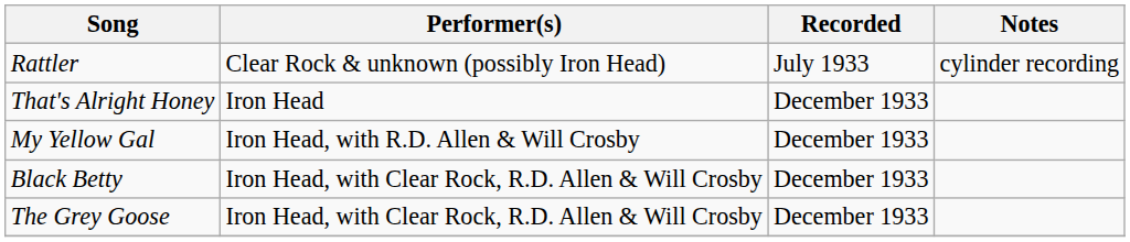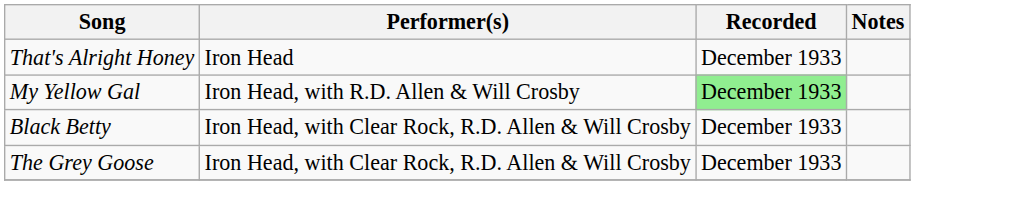 <table class="wikitable">
 <tr>
 <th>Song</th>
 <th>Performer(s)</th>
 <th>Recorded</th>
 <th>Notes</th>
-</tr>
-<tr>
-<td><em>Rattler</em></td>
-<td>Clear Rock & unknown (possibly Iron Head)</td>
-<td>July 1933</td>
-<td>cylinder recording</td>
 </tr>
 <tr>
 <td><em>That's Alright Honey</em></td>
 <td>Iron Head</td>
 <td>December 1933</td>
 <td></td>
 </tr>
 <tr>
 <td><em>My Yellow Gal</em></td>
 <td>Iron Head, with R.D. Allen & Will Crosby</td>
-<td>December 1933</td>
+<td style="background: lightgreen;">December 1933</td>
 <td></td>
 </tr>
 <tr>
 <td><em>Black Betty</em></td>
 <td>Iron Head, with Clear Rock,  R.D. Allen & Will Crosby</td>
 <td>December 1933</td>
 <td></td>
 </tr>
 <tr>
 <td><em>The Grey Goose</em></td>
 <td>Iron Head, with Clear Rock,  R.D. Allen & Will Crosby</td>
 <td>December 1933</td>
 <td></td>
 </tr>
 <tr>
 </tr>
 </table>
